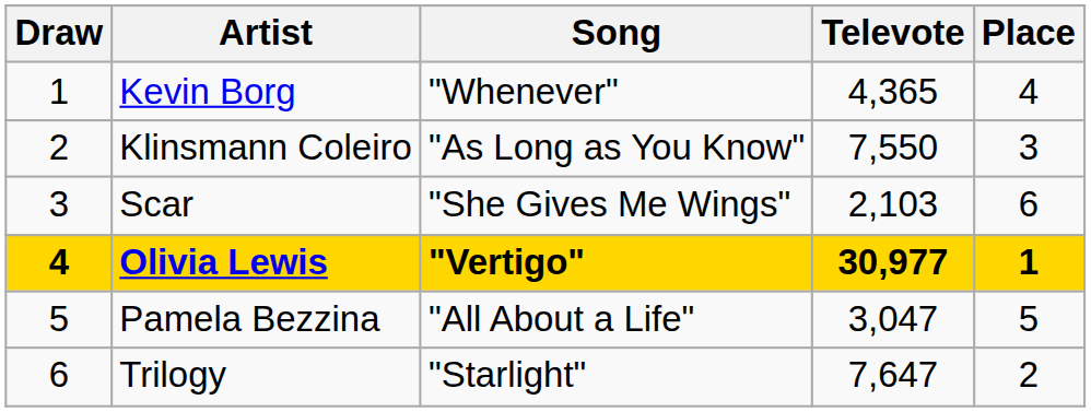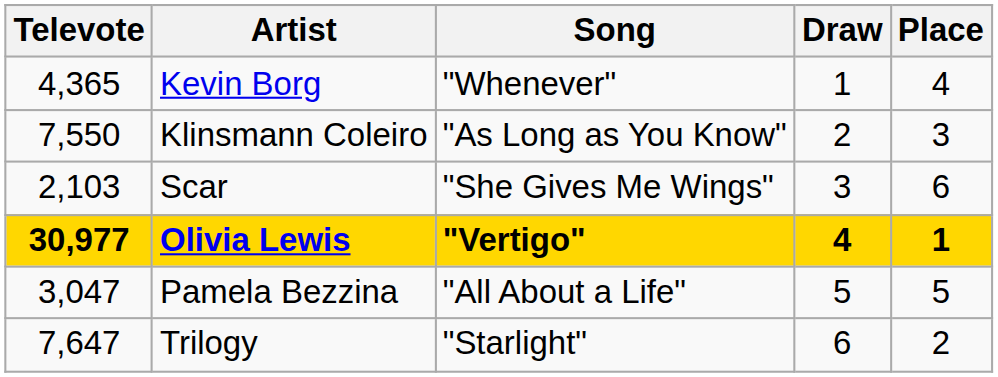 <table class="sortable wikitable" style="margin: 1em auto 1em auto; text-align:center">
 <tr>
-<th>Draw</th>
+<th>Televote</th>
 <th>Artist</th>
 <th>Song</th>
-<th>Televote</th>
+<th>Draw</th>
 <th>Place</th>
 </tr>
 <tr>
-<td>1</td>
+<td>4,365</td>
 <td align="left"><a href='#'>Kevin Borg</a></td>
 <td align="left">"Whenever"</td>
-<td>4,365</td>
+<td>1</td>
 <td>4</td>
 </tr>
 <tr>
-<td>2</td>
+<td>7,550</td>
 <td align="left">Klinsmann Coleiro</td>
 <td align="left">"As Long as You Know"</td>
-<td>7,550</td>
+<td>2</td>
 <td>3</td>
 </tr>
 <tr>
-<td>3</td>
+<td>2,103</td>
 <td align="left">Scar</td>
 <td align="left">"She Gives Me Wings"</td>
-<td>2,103</td>
+<td>3</td>
 <td>6</td>
 </tr>
 <tr style="font-weight:bold; background:gold;">
-<td>4</td>
+<td>30,977</td>
 <td align="left"><a href='#'>Olivia Lewis</a></td>
 <td align="left">"Vertigo"</td>
-<td>30,977</td>
+<td>4</td>
 <td>1</td>
 </tr>
 <tr>
-<td>5</td>
+<td>3,047</td>
 <td align="left">Pamela Bezzina</td>
 <td align="left">"All About a Life"</td>
-<td>3,047</td>
+<td>5</td>
 <td>5</td>
 </tr>
 <tr>
-<td>6</td>
+<td>7,647</td>
 <td align="left">Trilogy</td>
 <td align="left">"Starlight"</td>
-<td>7,647</td>
+<td>6</td>
 <td>2</td>
 </tr>
 </table>
